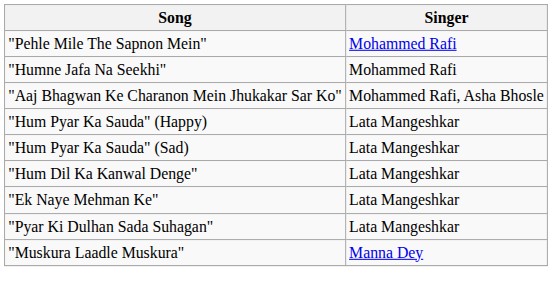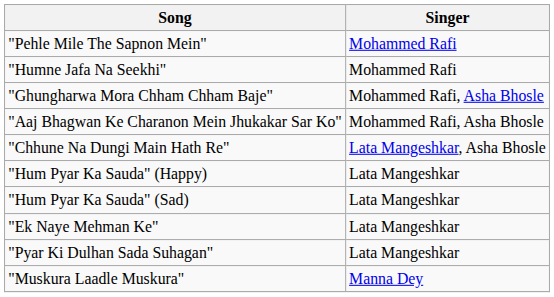 <table class="wikitable" style="font-size:95%;">
 <tr>
 <th>Song</th>
 <th>Singer</th>
 </tr>
 <tr>
 <td>"Pehle Mile The Sapnon Mein"</td>
 <td><a href='#'>Mohammed Rafi</a></td>
 </tr>
 <tr>
 <td>"Humne Jafa Na Seekhi"</td>
 <td>Mohammed Rafi</td>
 </tr>
 <tr>
+<td>"Ghungharwa Mora Chham Chham Baje"</td>
+<td>Mohammed Rafi, <a href='#'>Asha Bhosle</a></td>
+</tr>
+<tr>
 <td>"Aaj Bhagwan Ke Charanon Mein Jhukakar Sar Ko"</td>
 <td>Mohammed Rafi, Asha Bhosle</td>
+</tr>
+<tr>
+<td>"Chhune Na Dungi Main Hath Re"</td>
+<td><a href='#'>Lata Mangeshkar</a>, Asha Bhosle</td>
 </tr>
 <tr>
 <td>"Hum Pyar Ka Sauda" (Happy)</td>
 <td>Lata Mangeshkar</td>
 </tr>
 <tr>
 <td>"Hum Pyar Ka Sauda" (Sad)</td>
-<td>Lata Mangeshkar</td>
-</tr>
-<tr>
-<td>"Hum Dil Ka Kanwal Denge"</td>
 <td>Lata Mangeshkar</td>
 </tr>
 <tr>
 <td>"Ek Naye Mehman Ke"</td>
 <td>Lata Mangeshkar</td>
 </tr>
 <tr>
 <td>"Pyar Ki Dulhan Sada Suhagan"</td>
 <td>Lata Mangeshkar</td>
 </tr>
 <tr>
 <td>"Muskura Laadle Muskura"</td>
 <td><a href='#'>Manna Dey</a></td>
 </tr>
 <tr>
 </tr>
 </table>
